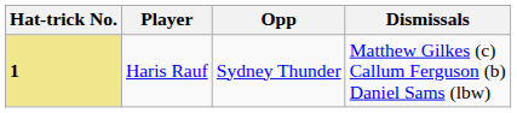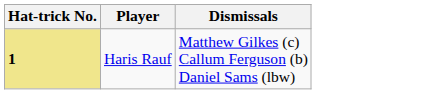 <table class="wikitable">
 <tr>
 <th><strong>Hat-trick No.</strong></th>
 <th>Player</th>
-<th>Opp</th>
 <th>Dismissals</th>
 </tr>
 <tr>
 <td style="background: khaki;"><strong>1</strong></td>
 <td> <a href='#'>Haris Rauf</a></td>
-<td><a href='#'>Sydney Thunder</a></td>
 <td><a href='#'>Matthew Gilkes</a> (c)<br><a href='#'>Callum Ferguson</a> (b)<br><a href='#'>Daniel Sams</a> (lbw)</td>
 </tr>
 </table>
